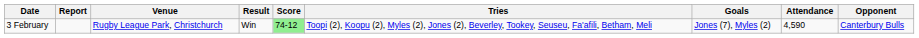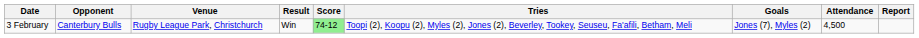 <table class="wikitable" style="font-size:75%;" width="100%">
 <tr>
 <th>Date</th>
-<th>Report</th>
+<th>Opponent</th>
 <th>Venue</th>
 <th>Result</th>
 <th>Score</th>
 <th>Tries</th>
 <th>Goals</th>
 <th>Attendance</th>
-<th>Opponent</th>
+<th>Report</th>
 </tr>
 <tr>
 <td>3 February</td>
-<td></td>
+<td> <a href='#'>Canterbury Bulls</a></td>
 <td><a href='#'>Rugby League Park</a>, <a href='#'>Christchurch</a></td>
 <td>Win</td>
 <td style="background: lightgreen;">74-12</td>
 <td><a href='#'>Toopi</a> (2), <a href='#'>Koopu</a> (2), <a href='#'>Myles</a> (2), <a href='#'>Jones</a> (2), <a href='#'>Beverley</a>, <a href='#'>Tookey</a>, <a href='#'>Seuseu</a>, <a href='#'>Fa'afili</a>, <a href='#'>Betham</a>, <a href='#'>Meli</a></td>
 <td><a href='#'>Jones</a> (7), <a href='#'>Myles</a> (2)</td>
-<td>4,590</td>
-<td> <a href='#'>Canterbury Bulls</a></td>
+<td>4,500</td>
+<td></td>
 </tr>
 </table>
